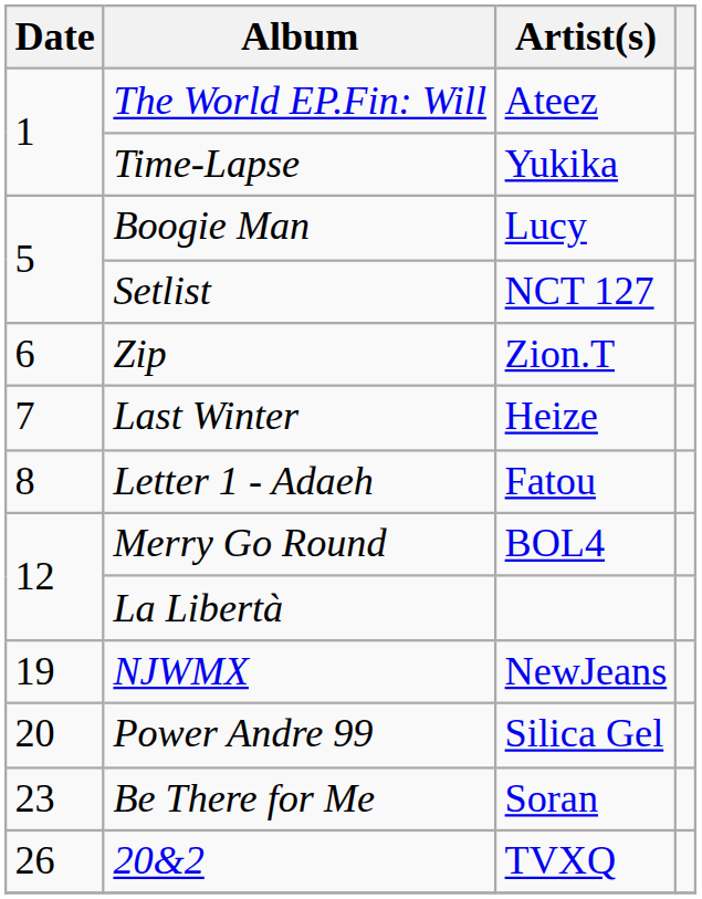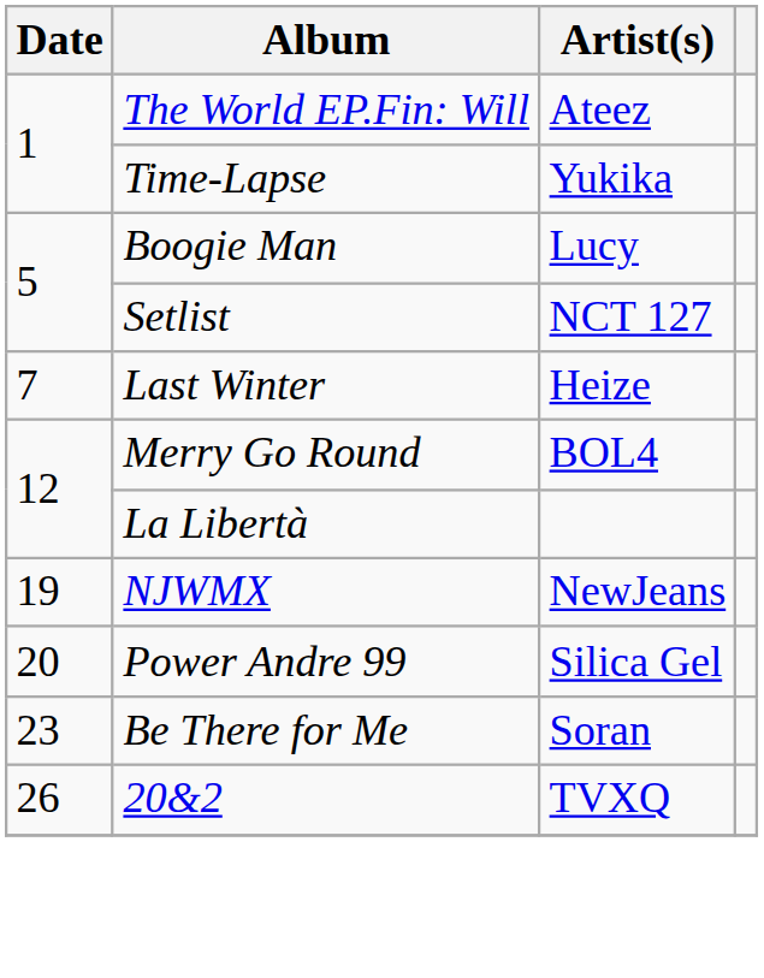 <table class="wikitable">
 <tr>
 <th>Date</th>
 <th>Album</th>
 <th>Artist(s)</th>
 <th></th>
 </tr>
 <tr>
 <td rowspan="2">1</td>
 <td><em><a href='#'>The World EP.Fin: Will</a></em></td>
 <td><a href='#'>Ateez</a></td>
 <td></td>
 </tr>
 <tr>
 <td><em>Time-Lapse</em></td>
 <td><a href='#'>Yukika</a></td>
 <td></td>
 </tr>
 <tr>
 <td rowspan="2">5</td>
 <td><em>Boogie Man</em></td>
 <td><a href='#'>Lucy</a></td>
 <td></td>
 </tr>
 <tr>
 <td><em>Setlist</em></td>
 <td><a href='#'>NCT 127</a></td>
 <td></td>
 </tr>
 <tr>
-<td>6</td>
-<td><em>Zip</em></td>
-<td><a href='#'>Zion.T</a></td>
-<td></td>
-</tr>
-<tr>
 <td>7</td>
 <td><em>Last Winter</em></td>
 <td><a href='#'>Heize</a></td>
-<td></td>
-</tr>
-<tr>
-<td>8</td>
-<td><em>Letter 1 - Adaeh</em></td>
-<td><a href='#'>Fatou</a></td>
 <td></td>
 </tr>
 <tr>
 <td rowspan="2">12</td>
 <td><em>Merry Go Round</em></td>
 <td><a href='#'>BOL4</a></td>
 <td></td>
 </tr>
 <tr>
 <td><em>La Libertà</em></td>
 <td></td>
 <td></td>
 </tr>
 <tr>
 <td>19</td>
 <td><em><a href='#'>NJWMX</a></em></td>
 <td><a href='#'>NewJeans</a></td>
 <td></td>
 </tr>
 <tr>
 <td>20</td>
 <td><em>Power Andre 99</em></td>
 <td><a href='#'>Silica Gel</a></td>
 <td></td>
 </tr>
 <tr>
 <td>23</td>
 <td><em>Be There for Me</em></td>
 <td><a href='#'>Soran</a></td>
 <td></td>
 </tr>
 <tr>
 <td>26</td>
 <td><em><a href='#'>20&2</a></em></td>
 <td><a href='#'>TVXQ</a></td>
 <td></td>
 </tr>
 <tr>
 </tr>
 </table>
